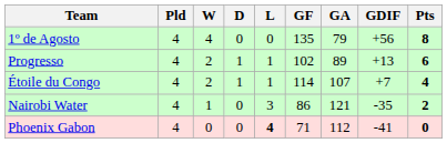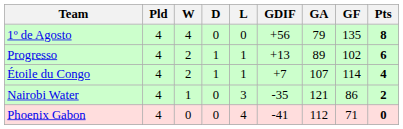 <table class=wikitable style="text-align:center" width=500>
 <tr>
 <th width=25%>Team</th>
 <th width=5%>Pld</th>
 <th width=5%>W</th>
 <th width=5%>D</th>
 <th width=5%>L</th>
+<th width=5%>GDIF</th>
+<th width=5%>GA</th>
 <th width=5%>GF</th>
-<th width=5%>GA</th>
-<th width=5%>GDIF</th>
 <th width=5%>Pts</th>
 </tr>
 <tr bgcolor=#ccffcc>
 <td align="left"> <a href='#'>1º de Agosto</a></td>
 <td>4</td>
 <td>4</td>
 <td>0</td>
 <td>0</td>
+<td>+56</td>
+<td>79</td>
 <td>135</td>
-<td>79</td>
-<td>+56</td>
 <td><strong>8</strong></td>
 </tr>
 <tr bgcolor=#ccffcc>
 <td align="left"> <a href='#'>Progresso</a></td>
 <td>4</td>
 <td>2</td>
 <td>1</td>
 <td>1</td>
+<td>+13</td>
+<td>89</td>
 <td>102</td>
-<td>89</td>
-<td>+13</td>
 <td><strong>6</strong></td>
 </tr>
 <tr bgcolor=#ccffcc>
 <td align="left"> <a href='#'>Étoile du Congo</a></td>
 <td>4</td>
 <td>2</td>
 <td>1</td>
 <td>1</td>
+<td>+7</td>
+<td>107</td>
 <td>114</td>
-<td>107</td>
-<td>+7</td>
 <td><strong>4</strong></td>
 </tr>
 <tr bgcolor=#ccffcc>
 <td align="left"> <a href='#'>Nairobi Water</a></td>
 <td>4</td>
 <td>1</td>
 <td>0</td>
 <td>3</td>
+<td>-35</td>
+<td>121</td>
 <td>86</td>
-<td>121</td>
-<td>-35</td>
 <td><strong>2</strong></td>
 </tr>
 <tr bgcolor=#ffdddd>
 <td align="left"> <a href='#'>Phoenix Gabon</a></td>
 <td>4</td>
 <td>0</td>
 <td>0</td>
-<td><strong>4</strong></td>
+<td>4</td>
+<td>-41</td>
+<td>112</td>
 <td>71</td>
-<td>112</td>
-<td>-41</td>
 <td><strong>0</strong></td>
 </tr>
 </table>
